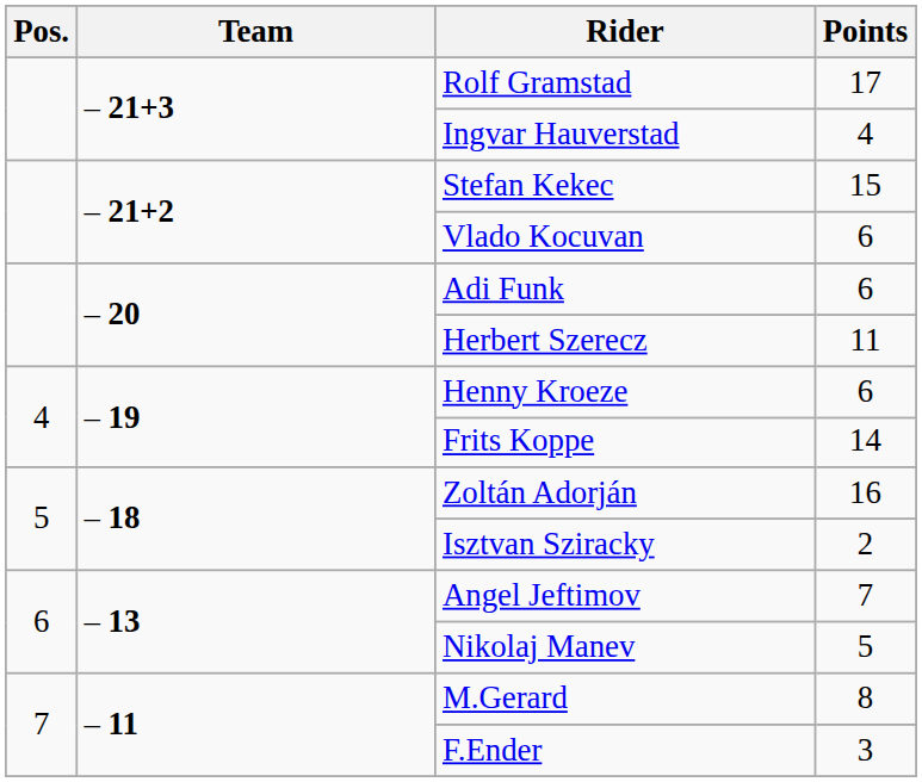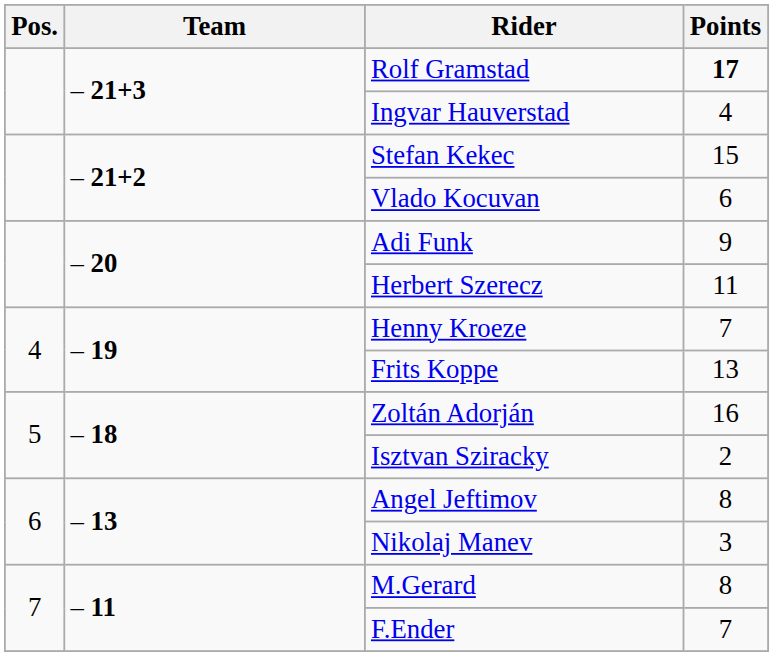 <table class=wikitable style="font-size:93%;">
 <tr>
 <th width=25px>Pos.</th>
 <th width=160px>Team</th>
 <th width=170px>Rider</th>
 <th width=40px>Points</th>
 </tr>
 <tr align=center >
 <td rowspan=2 ></td>
 <td rowspan=2 align=left> – <strong>21+3</strong></td>
 <td align=left><a href='#'>Rolf Gramstad</a></td>
-<td>17</td>
+<td><strong>17</strong></td>
 </tr>
 <tr align=center >
 <td align=left><a href='#'>Ingvar Hauverstad</a></td>
 <td>4</td>
 </tr>
 <tr align=center >
 <td rowspan=2 ></td>
 <td rowspan=2 align=left> – <strong>21+2</strong></td>
 <td align=left><a href='#'>Stefan Kekec</a></td>
 <td>15</td>
 </tr>
 <tr align=center >
 <td align=left><a href='#'>Vlado Kocuvan</a></td>
 <td>6</td>
 </tr>
 <tr align=center >
 <td rowspan=2 ></td>
 <td rowspan=2 align=left> – <strong>20</strong></td>
 <td align=left><a href='#'>Adi Funk</a></td>
-<td>6</td>
+<td>9</td>
 </tr>
 <tr align=center >
 <td align=left><a href='#'>Herbert Szerecz</a></td>
 <td>11</td>
 </tr>
 <tr align=center>
 <td rowspan=2>4</td>
 <td rowspan=2 align=left> – <strong>19</strong></td>
 <td align=left><a href='#'>Henny Kroeze</a></td>
-<td>6</td>
+<td>7</td>
 </tr>
 <tr align=center>
 <td align=left><a href='#'>Frits Koppe</a></td>
-<td>14</td>
+<td>13</td>
 </tr>
 <tr align=center>
 <td rowspan=2>5</td>
 <td rowspan=2 align=left> – <strong>18</strong></td>
 <td align=left><a href='#'>Zoltán Adorján</a></td>
 <td>16</td>
 </tr>
 <tr align=center>
 <td align=left><a href='#'>Isztvan Sziracky</a></td>
 <td>2</td>
 </tr>
 <tr align=center>
 <td rowspan=2>6</td>
 <td rowspan=2 align=left> – <strong>13</strong></td>
 <td align=left><a href='#'>Angel Jeftimov</a></td>
-<td>7</td>
+<td>8</td>
 </tr>
 <tr align=center>
 <td align=left><a href='#'>Nikolaj Manev</a></td>
-<td>5</td>
+<td>3</td>
 </tr>
 <tr align=center>
 <td rowspan=2>7</td>
 <td rowspan=2 align=left> – <strong>11</strong></td>
 <td align=left><a href='#'>M.Gerard</a></td>
 <td>8</td>
 </tr>
 <tr align=center>
 <td align=left><a href='#'>F.Ender</a></td>
-<td>3</td>
+<td>7</td>
 </tr>
 </table>
